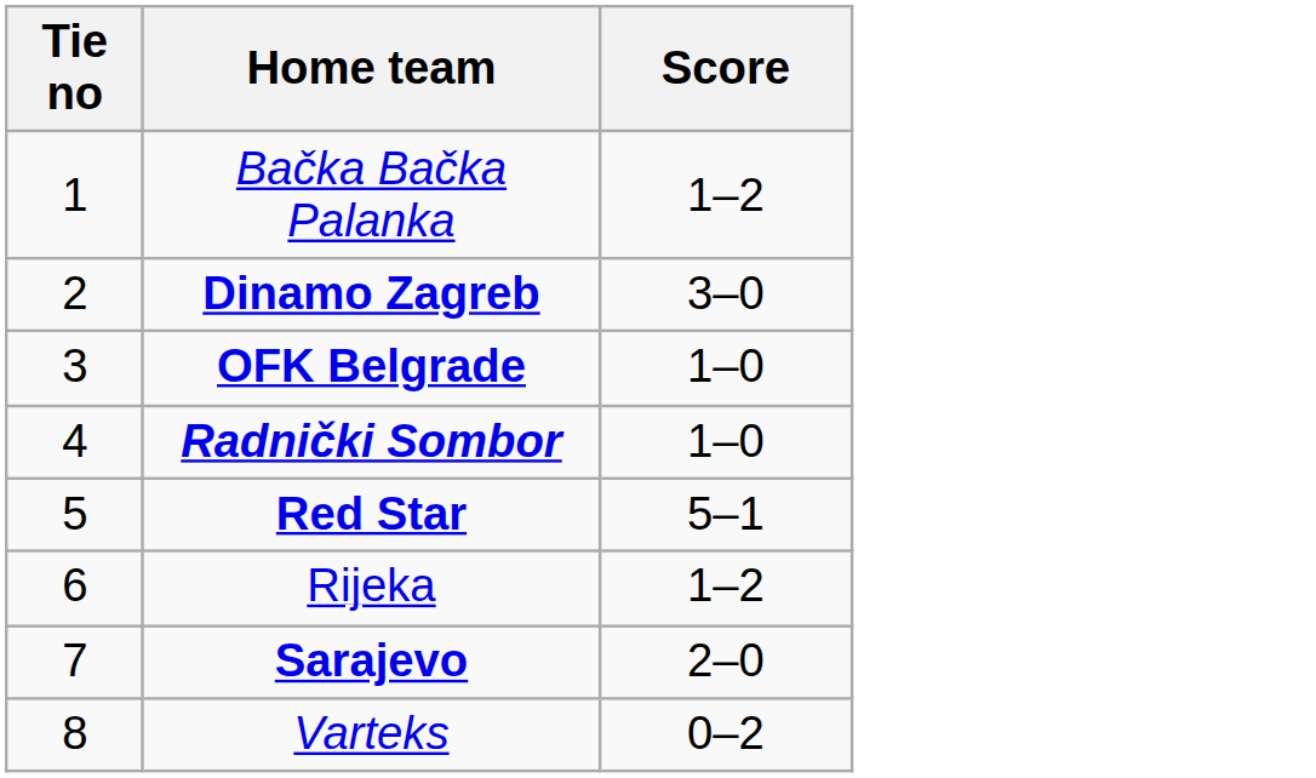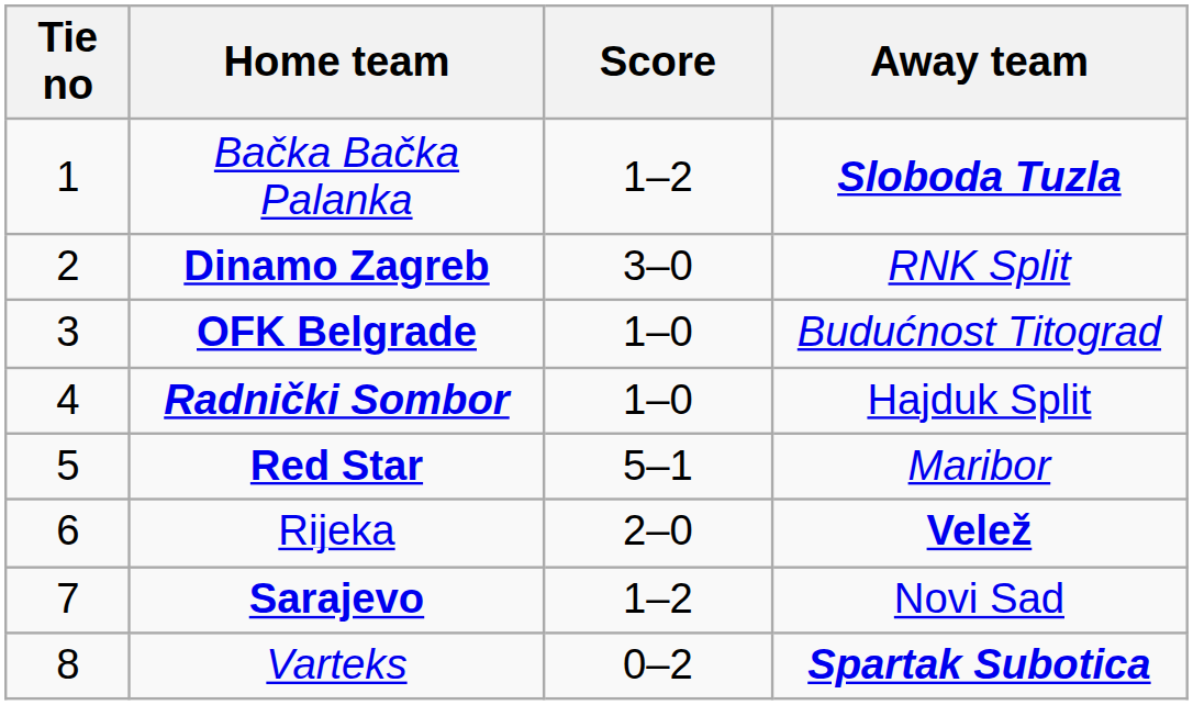 <table class="wikitable" style="text-align: center">
 <tr>
 <th width=40>Tie no</th>
 <th width=150>Home team</th>
 <th width=80>Score</th>
+<th width=150>Away team</th>
 </tr>
 <tr>
 <td>1</td>
 <td><em><a href='#'>Bačka Bačka Palanka</a></em></td>
 <td>1–2</td>
+<td><strong><em><a href='#'>Sloboda Tuzla</a></em></strong></td>
 </tr>
 <tr>
 <td>2</td>
 <td><strong><a href='#'>Dinamo Zagreb</a></strong></td>
 <td>3–0</td>
+<td><em><a href='#'>RNK Split</a></em></td>
 </tr>
 <tr>
 <td>3</td>
 <td><strong><a href='#'>OFK Belgrade</a></strong></td>
 <td>1–0</td>
+<td><em><a href='#'>Budućnost Titograd</a></em></td>
 </tr>
 <tr>
 <td>4</td>
 <td><strong><em><a href='#'>Radnički Sombor</a></em></strong></td>
 <td>1–0</td>
+<td><a href='#'>Hajduk Split</a></td>
 </tr>
 <tr>
 <td>5</td>
 <td><strong><a href='#'>Red Star</a></strong></td>
 <td>5–1</td>
+<td><em><a href='#'>Maribor</a></em></td>
 </tr>
 <tr>
 <td>6</td>
 <td><a href='#'>Rijeka</a></td>
-<td>1–2</td>
+<td>2–0</td>
+<td><strong><a href='#'>Velež</a></strong></td>
 </tr>
 <tr>
 <td>7</td>
 <td><strong><a href='#'>Sarajevo</a></strong></td>
-<td>2–0</td>
+<td>1–2</td>
+<td><a href='#'>Novi Sad</a></td>
 </tr>
 <tr>
 <td>8</td>
 <td><em><a href='#'>Varteks</a></em></td>
 <td>0–2</td>
+<td><strong><em><a href='#'>Spartak Subotica</a></em></strong></td>
 </tr>
 </table>
